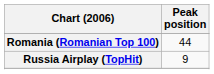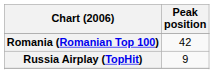 <table class="wikitable sortable plainrowheaders" style="text-align:center">
 <tr>
 <th>Chart (2006)</th>
 <th>Peak<br>position</th>
 </tr>
 <tr>
 </tr>
 <tr>
 </tr>
 <tr>
 </tr>
 <tr>
 </tr>
 <tr>
 </tr>
 <tr>
 </tr>
 <tr>
 </tr>
 <tr>
 </tr>
 <tr>
 </tr>
 <tr>
 </tr>
 <tr>
 </tr>
 <tr>
 </tr>
 <tr>
 <th scope="row">Romania (<a href='#'>Romanian Top 100</a>)</th>
-<td>44</td>
+<td>42</td>
 </tr>
 <tr>
 <th scope="row">Russia Airplay (<a href='#'>TopHit</a>)</th>
 <td>9</td>
 </tr>
 <tr>
 </tr>
 <tr>
 </tr>
 <tr>
 </tr>
 <tr>
 </tr>
 </table>
